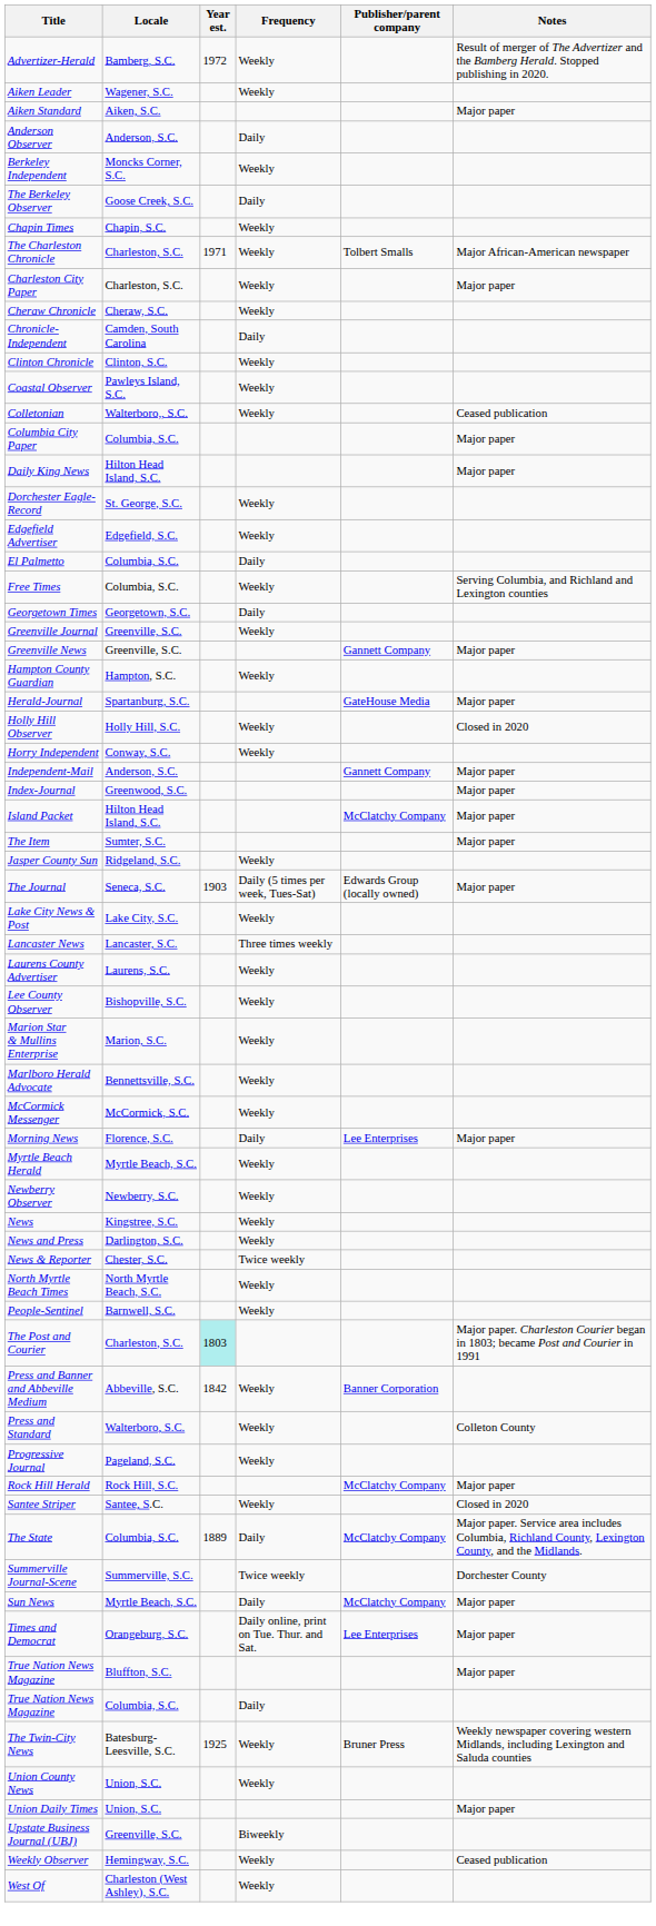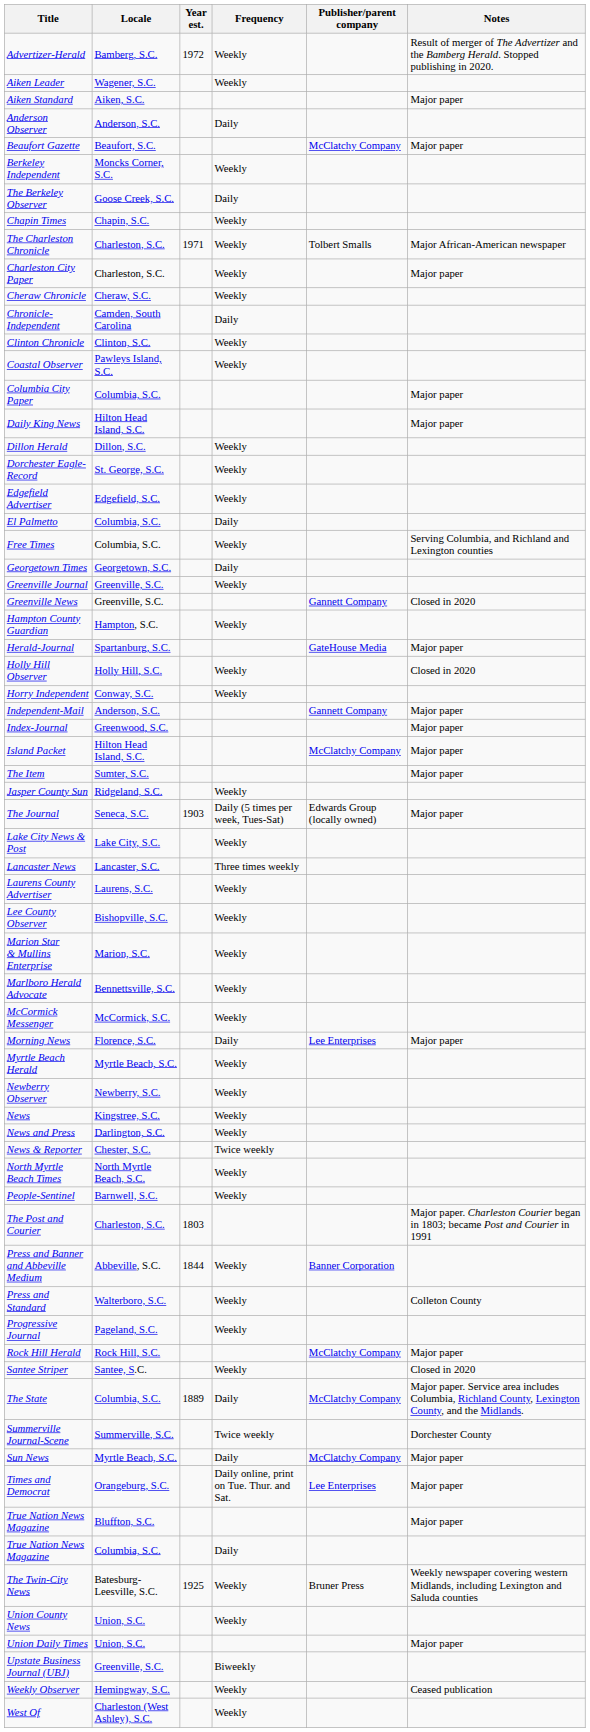 <table class="wikitable sortable">
 <tr>
 <th>Title</th>
 <th>Locale</th>
 <th>Year est.</th>
 <th>Frequency</th>
 <th>Publisher/parent company</th>
 <th>Notes</th>
 </tr>
 <tr>
 <td><em><a href='#'>Advertizer-Herald</a></em></td>
 <td><a href='#'>Bamberg, S.C.</a></td>
 <td>1972</td>
 <td>Weekly</td>
 <td></td>
 <td>Result of merger of <em>The Advertizer</em> and the <em>Bamberg Herald</em>. Stopped publishing in 2020.</td>
 </tr>
 <tr>
 <td><em><a href='#'>Aiken Leader</a></em></td>
 <td><a href='#'>Wagener, S.C.</a></td>
 <td></td>
 <td>Weekly</td>
 <td></td>
 <td></td>
 </tr>
 <tr>
 <td><em><a href='#'>Aiken Standard</a></em></td>
 <td><a href='#'>Aiken, S.C.</a></td>
 <td></td>
 <td></td>
 <td></td>
 <td>Major paper</td>
 </tr>
 <tr>
 <td><em><a href='#'>Anderson Observer</a></em></td>
 <td><a href='#'>Anderson, S.C.</a></td>
 <td></td>
 <td>Daily</td>
 <td></td>
 <td></td>
+</tr>
+<tr>
+<td><em><a href='#'>Beaufort Gazette</a></em></td>
+<td><a href='#'>Beaufort, S.C.</a></td>
+<td></td>
+<td></td>
+<td><a href='#'>McClatchy Company</a></td>
+<td>Major paper</td>
 </tr>
 <tr>
 <td><em><a href='#'>Berkeley Independent</a></em></td>
 <td><a href='#'>Moncks Corner, S.C.</a></td>
 <td></td>
 <td>Weekly</td>
 <td></td>
 <td></td>
 </tr>
 <tr>
 <td><em><a href='#'>The Berkeley Observer</a></em></td>
 <td><a href='#'>Goose Creek, S.C.</a></td>
 <td></td>
 <td>Daily</td>
 <td></td>
 <td></td>
 </tr>
 <tr>
 <td><em><a href='#'>Chapin Times</a></em></td>
 <td><a href='#'>Chapin, S.C.</a></td>
 <td></td>
 <td>Weekly</td>
 <td></td>
 <td></td>
 </tr>
 <tr>
 <td><em><a href='#'>The Charleston Chronicle</a></em></td>
 <td><a href='#'>Charleston, S.C.</a></td>
 <td>1971</td>
 <td>Weekly</td>
 <td>Tolbert Smalls</td>
 <td>Major African-American newspaper</td>
 </tr>
 <tr>
 <td><em><a href='#'>Charleston City Paper</a></em></td>
 <td>Charleston, S.C.</td>
 <td></td>
 <td>Weekly</td>
 <td></td>
 <td>Major paper</td>
 </tr>
 <tr>
 <td><em><a href='#'>Cheraw Chronicle</a></em></td>
 <td><a href='#'>Cheraw, S.C.</a></td>
 <td></td>
 <td>Weekly</td>
 <td></td>
 <td></td>
 </tr>
 <tr>
 <td><em><a href='#'>Chronicle-Independent</a></em></td>
 <td><a href='#'>Camden, South Carolina</a></td>
 <td></td>
 <td>Daily</td>
 <td></td>
 <td></td>
 </tr>
 <tr>
 <td><em><a href='#'>Clinton Chronicle</a></em></td>
 <td><a href='#'>Clinton, S.C.</a></td>
 <td></td>
 <td>Weekly</td>
 <td></td>
 <td></td>
 </tr>
 <tr>
 <td><em><a href='#'>Coastal Observer</a></em></td>
 <td><a href='#'>Pawleys Island, S.C.</a></td>
 <td></td>
 <td>Weekly</td>
 <td></td>
 <td></td>
 </tr>
 <tr>
-<td><em><a href='#'>Colletonian</a></em></td>
-<td><a href='#'>Walterboro,, S.C.</a></td>
-<td></td>
-<td>Weekly</td>
-<td></td>
-<td>Ceased publication</td>
-</tr>
-<tr>
 <td><em><a href='#'>Columbia City Paper</a></em></td>
 <td><a href='#'>Columbia, S.C.</a></td>
 <td></td>
 <td></td>
 <td></td>
 <td>Major paper</td>
 </tr>
 <tr>
 <td><em><a href='#'>Daily King News</a></em></td>
 <td><a href='#'>Hilton Head Island, S.C.</a></td>
 <td></td>
 <td></td>
 <td></td>
 <td>Major paper</td>
+</tr>
+<tr>
+<td><em><a href='#'>Dillon Herald</a></em></td>
+<td><a href='#'>Dillon, S.C.</a></td>
+<td></td>
+<td>Weekly</td>
+<td></td>
+<td></td>
 </tr>
 <tr>
 <td><em><a href='#'>Dorchester Eagle-Record</a></em></td>
 <td><a href='#'>St. George, S.C.</a></td>
 <td></td>
 <td>Weekly</td>
 <td></td>
 <td></td>
 </tr>
 <tr>
 <td><em><a href='#'>Edgefield Advertiser</a></em></td>
 <td><a href='#'>Edgefield, S.C.</a></td>
 <td></td>
 <td>Weekly</td>
 <td></td>
 <td></td>
 </tr>
 <tr>
 <td><em><a href='#'>El Palmetto</a></em></td>
 <td><a href='#'>Columbia, S.C.</a></td>
 <td></td>
 <td>Daily</td>
 <td></td>
 <td></td>
 </tr>
 <tr>
 <td><em><a href='#'>Free Times</a></em></td>
 <td>Columbia, S.C.</td>
 <td></td>
 <td>Weekly</td>
 <td></td>
 <td>Serving Columbia, and Richland and Lexington counties</td>
 </tr>
 <tr>
 <td><em><a href='#'>Georgetown Times</a></em></td>
 <td><a href='#'>Georgetown, S.C.</a></td>
 <td></td>
 <td>Daily</td>
 <td></td>
 <td></td>
 </tr>
 <tr>
 <td><em><a href='#'>Greenville Journal</a></em></td>
 <td><a href='#'>Greenville, S.C.</a></td>
 <td></td>
 <td>Weekly</td>
 <td></td>
 </tr>
 <tr>
 <td><em><a href='#'>Greenville News</a></em></td>
 <td>Greenville, S.C.</td>
 <td></td>
 <td></td>
 <td><a href='#'>Gannett Company</a></td>
-<td>Major paper</td>
+<td>Closed in 2020</td>
 </tr>
 <tr>
 <td><em><a href='#'>Hampton County Guardian</a></em></td>
 <td><a href='#'>Hampton</a>, S.C.</td>
 <td></td>
 <td>Weekly</td>
 <td></td>
 <td></td>
 </tr>
 <tr>
 <td><em><a href='#'>Herald-Journal</a></em></td>
 <td><a href='#'>Spartanburg, S.C.</a></td>
 <td></td>
 <td></td>
 <td><a href='#'>GateHouse Media</a></td>
 <td>Major paper</td>
 </tr>
 <tr>
 <td><em><a href='#'>Holly Hill Observer</a></em></td>
 <td><a href='#'>Holly Hill, S.C.</a></td>
 <td></td>
 <td>Weekly</td>
 <td></td>
 <td>Closed in 2020</td>
 </tr>
 <tr>
 <td><em><a href='#'>Horry Independent</a></em></td>
 <td><a href='#'>Conway, S.C.</a></td>
 <td></td>
 <td>Weekly</td>
 <td></td>
 <td></td>
 </tr>
 <tr>
 <td><em><a href='#'>Independent-Mail</a></em></td>
 <td><a href='#'>Anderson, S.C.</a></td>
 <td></td>
 <td></td>
 <td><a href='#'>Gannett Company</a></td>
 <td>Major paper</td>
 </tr>
 <tr>
 <td><em><a href='#'>Index-Journal</a></em></td>
 <td><a href='#'>Greenwood, S.C.</a></td>
 <td></td>
 <td></td>
 <td></td>
 <td>Major paper</td>
 </tr>
 <tr>
 <td><em><a href='#'>Island Packet</a></em></td>
 <td><a href='#'>Hilton Head Island, S.C.</a></td>
 <td></td>
 <td></td>
 <td><a href='#'>McClatchy Company</a></td>
 <td>Major paper</td>
 </tr>
 <tr>
 <td><em><a href='#'>The Item</a></em></td>
 <td><a href='#'>Sumter, S.C.</a></td>
 <td></td>
 <td></td>
 <td></td>
 <td>Major paper</td>
 </tr>
 <tr>
 <td><em><a href='#'>Jasper County Sun</a></em></td>
 <td><a href='#'>Ridgeland, S.C.</a></td>
 <td></td>
 <td>Weekly</td>
 <td></td>
 <td></td>
 </tr>
 <tr>
 <td><em><a href='#'>The Journal</a></em></td>
 <td><a href='#'>Seneca, S.C.</a></td>
 <td>1903</td>
 <td>Daily (5 times per week, Tues-Sat)</td>
 <td>Edwards Group (locally owned)</td>
 <td>Major paper</td>
 </tr>
 <tr>
 <td><em><a href='#'>Lake City News & Post</a></em></td>
 <td><a href='#'>Lake City, S.C.</a></td>
 <td></td>
 <td>Weekly</td>
 <td></td>
 <td></td>
 </tr>
 <tr>
 <td><em><a href='#'>Lancaster News</a></em></td>
 <td><a href='#'>Lancaster, S.C.</a></td>
 <td></td>
 <td>Three times weekly</td>
 <td></td>
 <td></td>
 </tr>
 <tr>
 <td><em><a href='#'>Laurens County Advertiser</a></em></td>
 <td><a href='#'>Laurens, S.C.</a></td>
 <td></td>
 <td>Weekly</td>
 <td></td>
 <td></td>
 </tr>
 <tr>
 <td><em><a href='#'>Lee County Observer</a></em></td>
 <td><a href='#'>Bishopville, S.C.</a></td>
 <td></td>
 <td>Weekly</td>
 <td></td>
 <td></td>
 </tr>
 <tr>
 <td><em><a href='#'>Marion Star</a></em><br><em><a href='#'>& Mullins Enterprise</a></em></td>
 <td><a href='#'>Marion, S.C.</a></td>
 <td></td>
 <td>Weekly</td>
 <td></td>
 <td></td>
 </tr>
 <tr>
 <td><em><a href='#'>Marlboro Herald Advocate</a></em></td>
 <td><a href='#'>Bennettsville, S.C.</a></td>
 <td></td>
 <td>Weekly</td>
 <td></td>
 <td></td>
 </tr>
 <tr>
 <td><em><a href='#'>McCormick Messenger</a></em></td>
 <td><a href='#'>McCormick, S.C.</a></td>
 <td></td>
 <td>Weekly</td>
 <td></td>
 <td></td>
 </tr>
 <tr>
 <td><em><a href='#'>Morning News</a></em></td>
 <td><a href='#'>Florence, S.C.</a></td>
 <td></td>
 <td>Daily</td>
 <td><a href='#'>Lee Enterprises</a></td>
 <td>Major paper</td>
 </tr>
 <tr>
 <td><em><a href='#'>Myrtle Beach Herald</a></em></td>
 <td><a href='#'>Myrtle Beach, S.C.</a></td>
 <td></td>
 <td>Weekly</td>
 <td></td>
 <td></td>
 </tr>
 <tr>
 <td><em><a href='#'>Newberry Observer</a></em></td>
 <td><a href='#'>Newberry, S.C.</a></td>
 <td></td>
 <td>Weekly</td>
 <td></td>
 <td></td>
 </tr>
 <tr>
 <td><em><a href='#'>News</a></em></td>
 <td><a href='#'>Kingstree, S.C.</a></td>
 <td></td>
 <td>Weekly</td>
 <td></td>
 <td></td>
 </tr>
 <tr>
 <td><em><a href='#'>News and Press</a></em></td>
 <td><a href='#'>Darlington, S.C.</a></td>
 <td></td>
 <td>Weekly</td>
 <td></td>
 <td></td>
 </tr>
 <tr>
 <td><em><a href='#'>News & Reporter</a></em></td>
 <td><a href='#'>Chester, S.C.</a></td>
 <td></td>
 <td>Twice weekly</td>
 <td></td>
 <td></td>
 </tr>
 <tr>
 <td><em><a href='#'>North Myrtle Beach Times</a></em></td>
 <td><a href='#'>North Myrtle Beach, S.C.</a></td>
 <td></td>
 <td>Weekly</td>
 <td></td>
 <td></td>
 </tr>
 <tr>
 <td><em><a href='#'>People-Sentinel</a></em></td>
 <td><a href='#'>Barnwell, S.C.</a></td>
 <td></td>
 <td>Weekly</td>
 <td></td>
 <td></td>
 </tr>
 <tr>
 <td><em><a href='#'>The Post and Courier</a></em></td>
 <td><a href='#'>Charleston, S.C.</a></td>
-<td style="background: paleturquoise;">1803</td>
+<td>1803</td>
 <td></td>
 <td></td>
 <td>Major paper. <em>Charleston Courier</em> began in 1803; became <em>Post and Courier</em> in 1991</td>
 </tr>
 <tr>
 <td><em><a href='#'>Press and Banner</a></em><br><em><a href='#'>and Abbeville Medium</a></em></td>
 <td><a href='#'>Abbeville</a>, S.C.</td>
-<td>1842</td>
+<td>1844</td>
 <td>Weekly</td>
 <td><a href='#'>Banner Corporation</a></td>
 <td></td>
 </tr>
 <tr>
 <td><em><a href='#'>Press and Standard</a></em></td>
 <td><a href='#'>Walterboro, S.C.</a></td>
 <td></td>
 <td>Weekly</td>
 <td></td>
 <td>Colleton County</td>
 </tr>
 <tr>
 <td><em><a href='#'>Progressive Journal</a></em></td>
 <td><a href='#'>Pageland, S.C.</a></td>
 <td></td>
 <td>Weekly</td>
 <td></td>
 <td></td>
 </tr>
 <tr>
 <td><em><a href='#'>Rock Hill Herald</a></em></td>
 <td><a href='#'>Rock Hill, S.C.</a></td>
 <td></td>
 <td></td>
 <td><a href='#'>McClatchy Company</a></td>
 <td>Major paper</td>
 </tr>
 <tr>
 <td><em><a href='#'>Santee Striper</a></em></td>
 <td><a href='#'>Santee, S</a>.C.</td>
 <td></td>
 <td>Weekly</td>
 <td></td>
 <td>Closed in 2020</td>
 </tr>
 <tr>
 <td><em><a href='#'>The State</a></em></td>
 <td><a href='#'>Columbia, S.C.</a></td>
 <td>1889</td>
 <td>Daily</td>
 <td><a href='#'>McClatchy Company</a></td>
 <td>Major paper. Service area includes Columbia, <a href='#'>Richland County</a>, <a href='#'>Lexington County</a>, and the <a href='#'>Midlands</a>.</td>
 </tr>
 <tr>
 <td><em><a href='#'>Summerville Journal-Scene</a></em></td>
 <td><a href='#'>Summerville, S.C.</a></td>
 <td></td>
 <td>Twice weekly</td>
 <td></td>
 <td>Dorchester County</td>
 </tr>
 <tr>
 <td><em><a href='#'>Sun News</a></em></td>
 <td><a href='#'>Myrtle Beach, S.C.</a></td>
 <td></td>
 <td>Daily</td>
 <td><a href='#'>McClatchy Company</a></td>
 <td>Major paper</td>
 </tr>
 <tr>
 <td><em><a href='#'>Times and Democrat</a></em></td>
 <td><a href='#'>Orangeburg, S.C.</a></td>
 <td></td>
 <td>Daily online, print on Tue. Thur. and Sat.</td>
 <td><a href='#'>Lee Enterprises</a></td>
 <td>Major paper</td>
 </tr>
 <tr>
 <td><em><a href='#'>True Nation News Magazine</a></em></td>
 <td><a href='#'>Bluffton, S.C.</a></td>
 <td></td>
 <td></td>
 <td></td>
 <td>Major paper</td>
 </tr>
 <tr>
 <td><em><a href='#'>True Nation News Magazine</a></em></td>
 <td><a href='#'>Columbia, S.C.</a></td>
 <td></td>
 <td>Daily</td>
 <td></td>
 <td></td>
 </tr>
 <tr>
 <td><em><a href='#'>The Twin-City News</a></em></td>
 <td>Batesburg-Leesville, S.C.</td>
 <td>1925</td>
 <td>Weekly</td>
 <td>Bruner Press</td>
 <td>Weekly newspaper covering western Midlands, including Lexington and Saluda counties</td>
 </tr>
 <tr>
 <td><em><a href='#'>Union County News</a></em></td>
 <td><a href='#'>Union, S.C.</a></td>
 <td></td>
 <td>Weekly</td>
 <td></td>
 <td></td>
 </tr>
 <tr>
 <td><em><a href='#'>Union Daily Times</a></em></td>
 <td><a href='#'>Union, S.C.</a></td>
 <td></td>
 <td></td>
 <td></td>
 <td>Major paper</td>
 </tr>
 <tr>
 <td><em><a href='#'>Upstate Business Journal (UBJ)</a></em></td>
 <td><a href='#'>Greenville, S.C.</a></td>
 <td></td>
 <td>Biweekly</td>
 <td></td>
 <td></td>
 </tr>
 <tr>
 <td><em><a href='#'>Weekly Observer</a></em></td>
 <td><a href='#'>Hemingway, S.C.</a></td>
 <td></td>
 <td>Weekly</td>
 <td></td>
 <td>Ceased publication</td>
 </tr>
 <tr>
 <td><em><a href='#'>West Of</a></em></td>
 <td><a href='#'>Charleston (West Ashley), S.C.</a></td>
 <td></td>
 <td>Weekly</td>
 <td></td>
 <td></td>
 </tr>
 </table>
